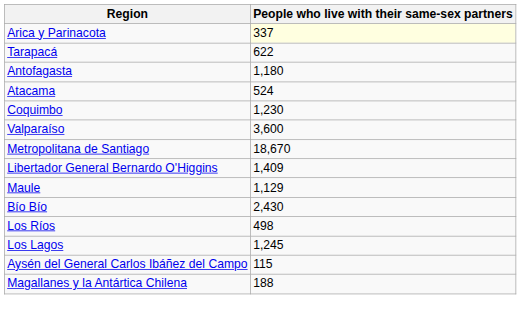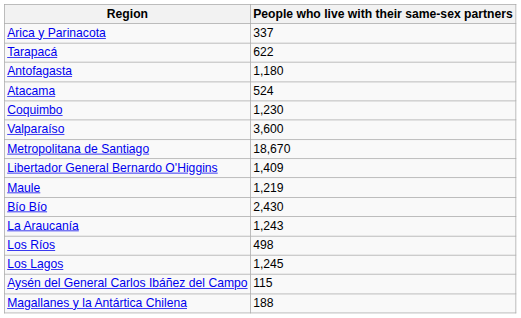 <table class="wikitable sortable">
 <tr>
 <th>Region</th>
 <th>People who live with their same-sex partners</th>
 </tr>
 <tr>
 <td><a href='#'>Arica y Parinacota</a></td>
-<td style="background: lightyellow;">337</td>
+<td>337</td>
 </tr>
 <tr>
 <td><a href='#'>Tarapacá</a></td>
 <td>622</td>
 </tr>
 <tr>
 <td><a href='#'>Antofagasta</a></td>
 <td>1,180</td>
 </tr>
 <tr>
 <td><a href='#'>Atacama</a></td>
 <td>524</td>
 </tr>
 <tr>
 <td><a href='#'>Coquimbo</a></td>
 <td>1,230</td>
 </tr>
 <tr>
 <td><a href='#'>Valparaíso</a></td>
 <td>3,600</td>
 </tr>
 <tr>
 <td><a href='#'>Metropolitana de Santiago</a></td>
 <td>18,670</td>
 </tr>
 <tr>
 <td><a href='#'>Libertador General Bernardo O'Higgins</a></td>
 <td>1,409</td>
 </tr>
 <tr>
 <td><a href='#'>Maule</a></td>
-<td>1,129</td>
+<td>1,219</td>
 </tr>
 <tr>
 <td><a href='#'>Bío Bío</a></td>
 <td>2,430</td>
+</tr>
+<tr>
+<td><a href='#'>La Araucanía</a></td>
+<td>1,243</td>
 </tr>
 <tr>
 <td><a href='#'>Los Ríos</a></td>
 <td>498</td>
 </tr>
 <tr>
 <td><a href='#'>Los Lagos</a></td>
 <td>1,245</td>
 </tr>
 <tr>
 <td><a href='#'>Aysén del General Carlos Ibáñez del Campo</a></td>
 <td>115</td>
 </tr>
 <tr>
 <td><a href='#'>Magallanes y la Antártica Chilena</a></td>
 <td>188</td>
 </tr>
 </table>
